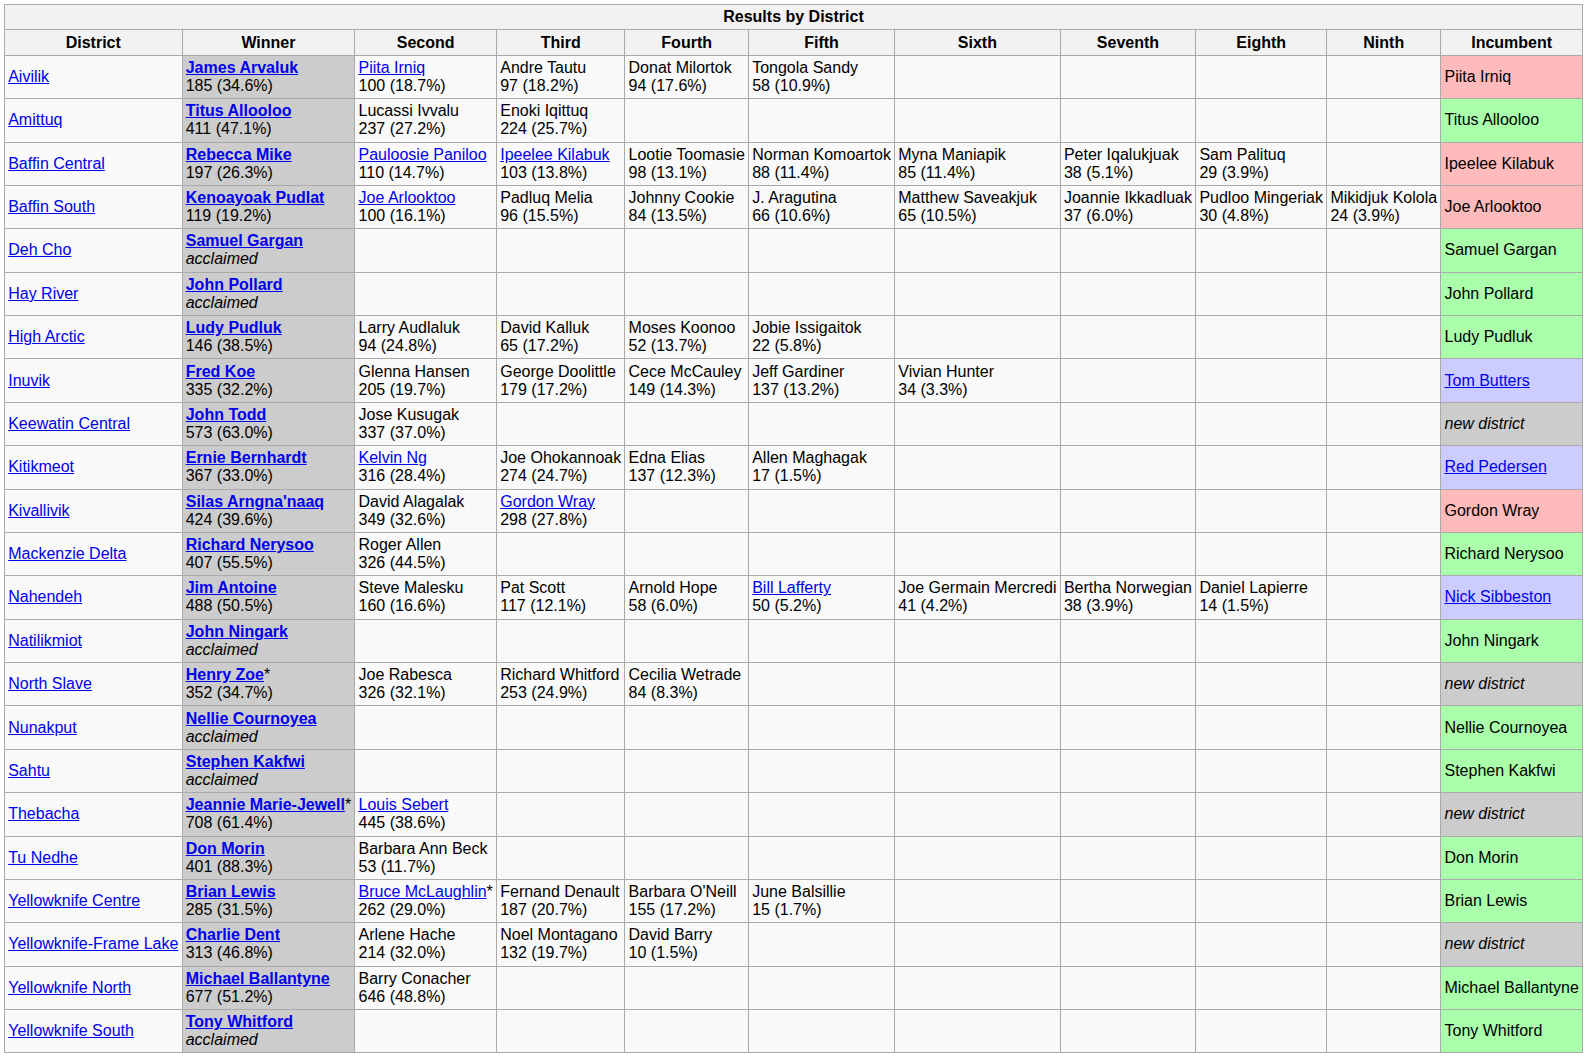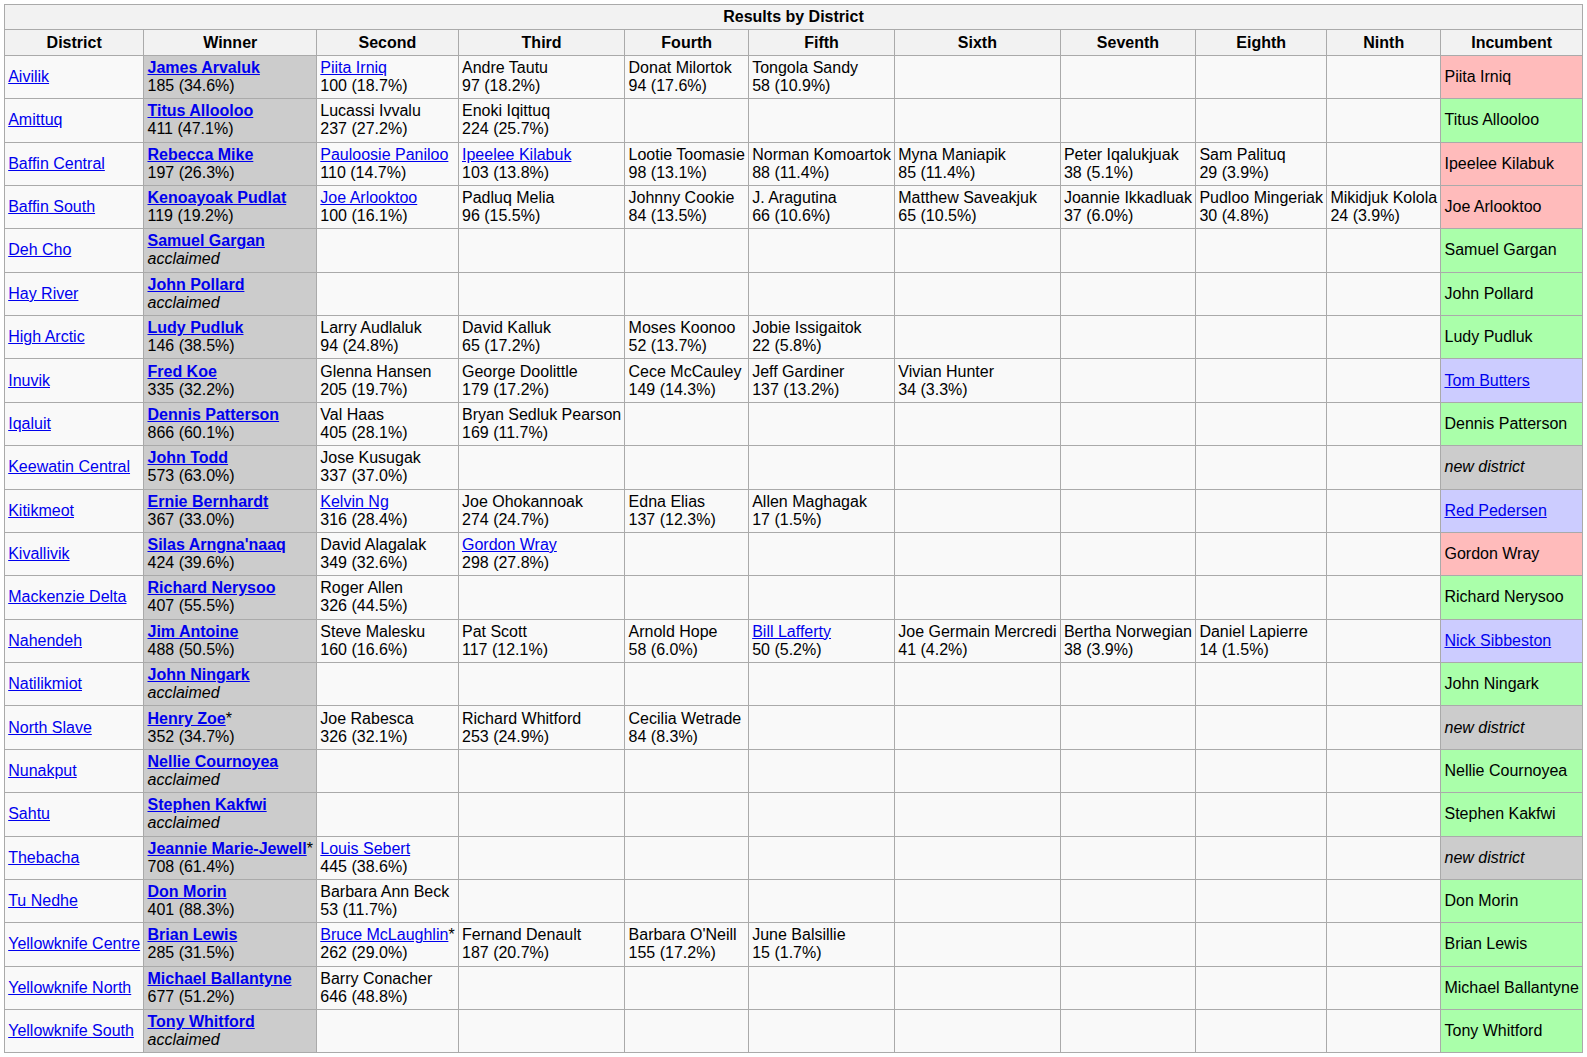 <table class=wikitable>
 <tr>
 <th colspan=11 align=center><strong>Results by District</strong></th>
 </tr>
 <tr>
 <th>District</th>
 <th>Winner</th>
 <th>Second</th>
 <th>Third</th>
 <th>Fourth</th>
 <th>Fifth</th>
 <th>Sixth</th>
 <th>Seventh</th>
 <th>Eighth</th>
 <th>Ninth</th>
 <th>Incumbent</th>
 </tr>
 <tr>
 <td><a href='#'>Aivilik</a></td>
 <td bgcolor="#cccccc"><strong><a href='#'>James Arvaluk</a></strong><br>185 (34.6%)</td>
 <td><a href='#'>Piita Irniq</a><br>100 (18.7%)</td>
 <td>Andre Tautu<br>97 (18.2%)</td>
 <td>Donat Milortok<br>94 (17.6%)</td>
 <td>Tongola Sandy<br>58 (10.9%)</td>
 <td></td>
 <td></td>
 <td></td>
 <td></td>
 <td bgcolor="#ffbbbb">Piita Irniq</td>
 </tr>
 <tr>
 <td><a href='#'>Amittuq</a></td>
 <td bgcolor="#cccccc"><strong><a href='#'>Titus Allooloo</a></strong><br>411 (47.1%)</td>
 <td>Lucassi Ivvalu<br>237 (27.2%)</td>
 <td>Enoki Iqittuq<br>224 (25.7%)</td>
 <td></td>
 <td></td>
 <td></td>
 <td></td>
 <td></td>
 <td></td>
 <td bgcolor="#aaffaa">Titus Allooloo</td>
 </tr>
 <tr>
 <td><a href='#'>Baffin Central</a></td>
 <td bgcolor="#cccccc"><strong><a href='#'>Rebecca Mike</a></strong><br>197 (26.3%)</td>
 <td><a href='#'>Pauloosie Paniloo</a><br>110 (14.7%)</td>
 <td><a href='#'>Ipeelee Kilabuk</a><br>103 (13.8%)</td>
 <td>Lootie Toomasie<br>98 (13.1%)</td>
 <td>Norman Komoartok<br>88 (11.4%)</td>
 <td>Myna Maniapik<br>85 (11.4%)</td>
 <td>Peter Iqalukjuak<br>38 (5.1%)</td>
 <td>Sam Palituq<br>29 (3.9%)</td>
 <td></td>
 <td bgcolor="#ffbbbb">Ipeelee Kilabuk</td>
 </tr>
 <tr>
 <td><a href='#'>Baffin South</a></td>
 <td bgcolor="#cccccc"><strong><a href='#'>Kenoayoak Pudlat</a></strong><br>119 (19.2%)</td>
 <td><a href='#'>Joe Arlooktoo</a><br>100 (16.1%)</td>
 <td>Padluq Melia<br>96 (15.5%)</td>
 <td>Johnny Cookie<br>84 (13.5%)</td>
 <td>J. Aragutina<br>66 (10.6%)</td>
 <td>Matthew Saveakjuk<br>65 (10.5%)</td>
 <td>Joannie Ikkadluak<br>37 (6.0%)</td>
 <td>Pudloo Mingeriak<br>30 (4.8%)</td>
 <td>Mikidjuk Kolola<br>24 (3.9%)</td>
 <td bgcolor="#ffbbbb">Joe Arlooktoo</td>
 </tr>
 <tr>
 <td><a href='#'>Deh Cho</a></td>
 <td bgcolor="#cccccc"><strong><a href='#'>Samuel Gargan</a></strong><br><em>acclaimed</em></td>
 <td></td>
 <td></td>
 <td></td>
 <td></td>
 <td></td>
 <td></td>
 <td></td>
 <td></td>
 <td bgcolor="#aaffaa">Samuel Gargan</td>
 </tr>
 <tr>
 <td><a href='#'>Hay River</a></td>
 <td bgcolor="#cccccc"><strong><a href='#'>John Pollard</a></strong><br><em>acclaimed</em></td>
 <td></td>
 <td></td>
 <td></td>
 <td></td>
 <td></td>
 <td></td>
 <td></td>
 <td></td>
 <td bgcolor="#aaffaa">John Pollard</td>
 </tr>
 <tr>
 <td><a href='#'>High Arctic</a></td>
 <td bgcolor="#cccccc"><strong><a href='#'>Ludy Pudluk</a></strong><br>146 (38.5%)</td>
 <td>Larry Audlaluk<br>94 (24.8%)</td>
 <td>David Kalluk<br>65 (17.2%)</td>
 <td>Moses Koonoo<br>52 (13.7%)</td>
 <td>Jobie Issigaitok<br>22 (5.8%)</td>
 <td></td>
 <td></td>
 <td></td>
 <td></td>
 <td bgcolor="#aaffaa">Ludy Pudluk</td>
 </tr>
 <tr>
 <td><a href='#'>Inuvik</a></td>
 <td bgcolor="#cccccc"><strong><a href='#'>Fred Koe</a></strong><br>335 (32.2%)</td>
 <td>Glenna Hansen<br>205 (19.7%)</td>
 <td>George Doolittle<br>179 (17.2%)</td>
 <td>Cece McCauley<br>149 (14.3%)</td>
 <td>Jeff Gardiner<br>137 (13.2%)</td>
 <td>Vivian Hunter<br>34 (3.3%)</td>
 <td></td>
 <td></td>
 <td></td>
 <td bgcolor="#ccccff"><a href='#'>Tom Butters</a></td>
+</tr>
+<tr>
+<td><a href='#'>Iqaluit</a></td>
+<td bgcolor="#cccccc"><strong><a href='#'>Dennis Patterson</a></strong><br>866 (60.1%)</td>
+<td>Val Haas<br>405 (28.1%)</td>
+<td>Bryan Sedluk Pearson<br>169 (11.7%)</td>
+<td></td>
+<td></td>
+<td></td>
+<td></td>
+<td></td>
+<td></td>
+<td bgcolor="#aaffaa">Dennis Patterson</td>
 </tr>
 <tr>
 <td><a href='#'>Keewatin Central</a></td>
 <td bgcolor="#cccccc"><strong><a href='#'>John Todd</a></strong><br>573 (63.0%)</td>
 <td>Jose Kusugak<br>337 (37.0%)</td>
 <td></td>
 <td></td>
 <td></td>
 <td></td>
 <td></td>
 <td></td>
 <td></td>
 <td bgcolor="#cccccc"><em>new district</em></td>
 </tr>
 <tr>
 <td><a href='#'>Kitikmeot</a></td>
 <td bgcolor="#cccccc"><strong><a href='#'>Ernie Bernhardt</a></strong><br>367 (33.0%)</td>
 <td><a href='#'>Kelvin Ng</a><br>316 (28.4%)</td>
 <td>Joe Ohokannoak<br>274 (24.7%)</td>
 <td>Edna Elias<br>137 (12.3%)</td>
 <td>Allen Maghagak<br>17 (1.5%)</td>
 <td></td>
 <td></td>
 <td></td>
 <td></td>
 <td bgcolor="#ccccff"><a href='#'>Red Pedersen</a></td>
 </tr>
 <tr>
 <td><a href='#'>Kivallivik</a></td>
 <td bgcolor="#cccccc"><strong><a href='#'>Silas Arngna'naaq</a></strong><br>424 (39.6%)</td>
 <td>David Alagalak<br>349 (32.6%)</td>
 <td><a href='#'>Gordon Wray</a><br>298 (27.8%)</td>
 <td></td>
 <td></td>
 <td></td>
 <td></td>
 <td></td>
 <td></td>
 <td bgcolor="#ffbbbb">Gordon Wray</td>
 </tr>
 <tr>
 <td><a href='#'>Mackenzie Delta</a></td>
 <td bgcolor="#cccccc"><strong><a href='#'>Richard Nerysoo</a></strong><br>407 (55.5%)</td>
 <td>Roger Allen<br>326 (44.5%)</td>
 <td></td>
 <td></td>
 <td></td>
 <td></td>
 <td></td>
 <td></td>
 <td></td>
 <td bgcolor="#aaffaa">Richard Nerysoo</td>
 </tr>
 <tr>
 <td><a href='#'>Nahendeh</a></td>
 <td bgcolor="#cccccc"><strong><a href='#'>Jim Antoine</a></strong><br>488 (50.5%)</td>
 <td>Steve Malesku<br>160 (16.6%)</td>
 <td>Pat Scott<br>117 (12.1%)</td>
 <td>Arnold Hope<br>58 (6.0%)</td>
 <td><a href='#'>Bill Lafferty</a><br>50 (5.2%)</td>
 <td>Joe Germain Mercredi<br>41 (4.2%)</td>
 <td>Bertha Norwegian<br>38 (3.9%)</td>
 <td>Daniel Lapierre<br>14 (1.5%)</td>
 <td></td>
 <td bgcolor="#ccccff"><a href='#'>Nick Sibbeston</a></td>
 </tr>
 <tr>
 <td><a href='#'>Natilikmiot</a></td>
 <td bgcolor="#cccccc"><strong><a href='#'>John Ningark</a></strong><br><em>acclaimed</em></td>
 <td></td>
 <td></td>
 <td></td>
 <td></td>
 <td></td>
 <td></td>
 <td></td>
 <td></td>
 <td bgcolor="#aaffaa">John Ningark</td>
 </tr>
 <tr>
 <td><a href='#'>North Slave</a></td>
 <td bgcolor="#cccccc"><strong><a href='#'>Henry Zoe</a></strong>*<br>352 (34.7%)</td>
 <td>Joe Rabesca<br>326 (32.1%)</td>
 <td>Richard Whitford<br>253 (24.9%)</td>
 <td>Cecilia Wetrade<br>84 (8.3%)</td>
 <td></td>
 <td></td>
 <td></td>
 <td></td>
 <td></td>
 <td bgcolor="#cccccc"><em>new district</em></td>
 </tr>
 <tr>
 <td><a href='#'>Nunakput</a></td>
 <td bgcolor="#cccccc"><strong><a href='#'>Nellie Cournoyea</a></strong><br><em>acclaimed</em></td>
 <td></td>
 <td></td>
 <td></td>
 <td></td>
 <td></td>
 <td></td>
 <td></td>
 <td></td>
 <td bgcolor="#aaffaa">Nellie Cournoyea</td>
 </tr>
 <tr>
 <td><a href='#'>Sahtu</a></td>
 <td bgcolor="#cccccc"><strong><a href='#'>Stephen Kakfwi</a></strong><br><em>acclaimed</em></td>
 <td></td>
 <td></td>
 <td></td>
 <td></td>
 <td></td>
 <td></td>
 <td></td>
 <td></td>
 <td bgcolor="#aaffaa">Stephen Kakfwi</td>
 </tr>
 <tr>
 <td><a href='#'>Thebacha</a></td>
 <td bgcolor="#cccccc"><strong><a href='#'>Jeannie Marie-Jewell</a></strong>*<br>708 (61.4%)</td>
 <td><a href='#'>Louis Sebert</a><br>445 (38.6%)</td>
 <td></td>
 <td></td>
 <td></td>
 <td></td>
 <td></td>
 <td></td>
 <td></td>
 <td bgcolor="#cccccc"><em>new district</em></td>
 </tr>
 <tr>
 <td><a href='#'>Tu Nedhe</a></td>
 <td bgcolor="#cccccc"><strong><a href='#'>Don Morin</a></strong><br>401 (88.3%)</td>
 <td>Barbara Ann Beck<br>53 (11.7%)</td>
 <td></td>
 <td></td>
 <td></td>
 <td></td>
 <td></td>
 <td></td>
 <td></td>
 <td bgcolor="#aaffaa">Don Morin</td>
 </tr>
 <tr>
 <td><a href='#'>Yellowknife Centre</a></td>
 <td bgcolor="#cccccc"><strong><a href='#'>Brian Lewis</a></strong><br>285 (31.5%)</td>
 <td><a href='#'>Bruce McLaughlin</a>*<br>262 (29.0%)</td>
 <td>Fernand Denault<br>187 (20.7%)</td>
 <td>Barbara O'Neill<br>155 (17.2%)</td>
 <td>June Balsillie<br>15 (1.7%)</td>
 <td></td>
 <td></td>
 <td></td>
 <td></td>
 <td bgcolor="#aaffaa">Brian Lewis</td>
 </tr>
 <tr>
-<td><a href='#'>Yellowknife-Frame Lake</a></td>
-<td bgcolor="#cccccc"><strong><a href='#'>Charlie Dent</a></strong><br>313 (46.8%)</td>
-<td>Arlene Hache<br>214 (32.0%)</td>
-<td>Noel Montagano<br>132 (19.7%)</td>
-<td>David Barry<br>10 (1.5%)</td>
-<td></td>
-<td></td>
-<td></td>
-<td></td>
-<td></td>
-<td bgcolor="#cccccc"><em>new district</em></td>
-</tr>
-<tr>
 <td><a href='#'>Yellowknife North</a></td>
 <td bgcolor="#cccccc"><strong><a href='#'>Michael Ballantyne</a></strong><br>677 (51.2%)</td>
 <td>Barry Conacher<br>646 (48.8%)</td>
 <td></td>
 <td></td>
 <td></td>
 <td></td>
 <td></td>
 <td></td>
 <td></td>
 <td bgcolor="#aaffaa">Michael Ballantyne</td>
 </tr>
 <tr>
 <td><a href='#'>Yellowknife South</a></td>
 <td bgcolor="#cccccc"><strong><a href='#'>Tony Whitford</a></strong><br><em>acclaimed</em></td>
 <td></td>
 <td></td>
 <td></td>
 <td></td>
 <td></td>
 <td></td>
 <td></td>
 <td></td>
 <td bgcolor="#aaffaa">Tony Whitford</td>
 </tr>
 </table>
